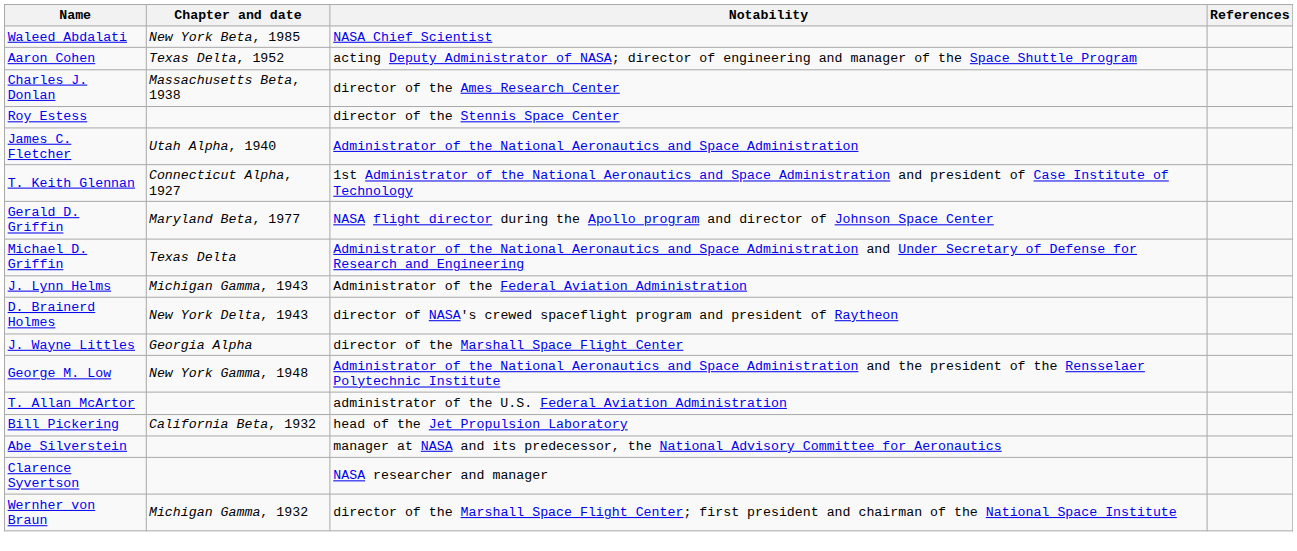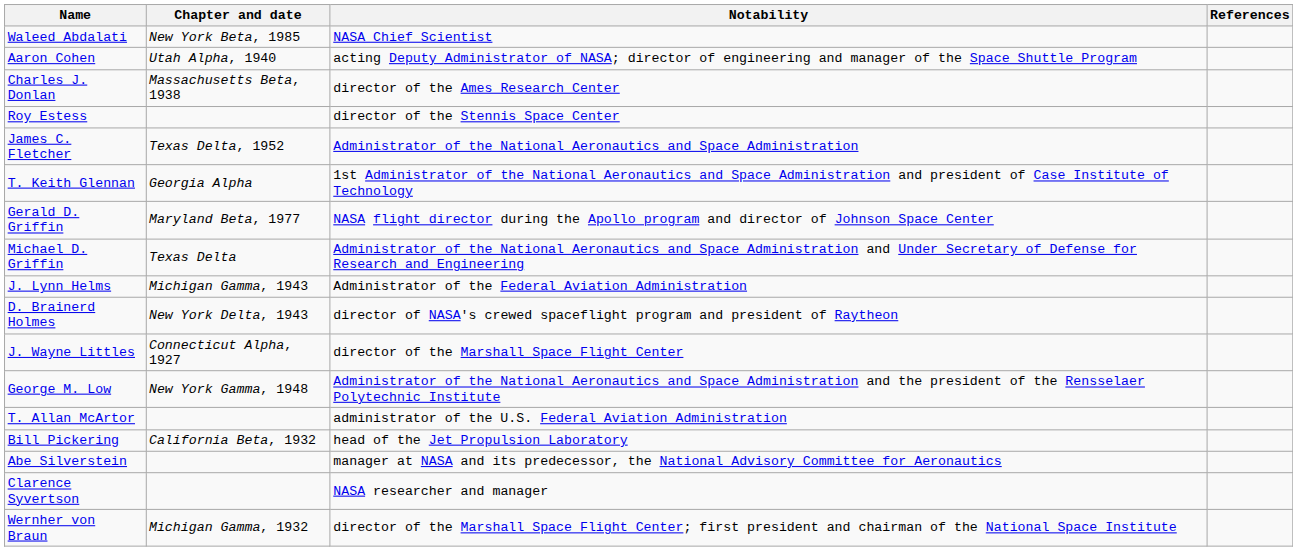 <table class="wikitable sortable" " style="width:100%;">
 <tr>
 <th>Name</th>
 <th>Chapter and date</th>
 <th>Notability</th>
 <th>References</th>
 </tr>
 <tr>
 <td><a href='#'>Waleed Abdalati</a></td>
 <td><em>New York Beta</em>, 1985</td>
 <td><a href='#'>NASA Chief Scientist</a></td>
 <td></td>
 </tr>
 <tr>
 <td><a href='#'>Aaron Cohen</a></td>
-<td><em>Texas Delta</em>, 1952</td>
+<td><em>Utah Alpha</em>, 1940</td>
 <td>acting <a href='#'>Deputy Administrator of NASA</a>; director of engineering and manager of the <a href='#'>Space Shuttle Program</a></td>
 <td></td>
 </tr>
 <tr>
 <td><a href='#'>Charles J. Donlan</a></td>
 <td><em>Massachusetts Beta</em>, 1938</td>
 <td>director of the <a href='#'>Ames Research Center</a></td>
 <td></td>
 </tr>
 <tr>
 <td><a href='#'>Roy Estess</a></td>
 <td></td>
 <td>director of the <a href='#'>Stennis Space Center</a></td>
 <td></td>
 </tr>
 <tr>
 <td><a href='#'>James C. Fletcher</a></td>
-<td><em>Utah Alpha</em>, 1940</td>
+<td><em>Texas Delta</em>, 1952</td>
 <td><a href='#'>Administrator of the National Aeronautics and Space Administration</a></td>
 <td></td>
 </tr>
 <tr>
 <td><a href='#'>T. Keith Glennan</a></td>
-<td><em>Connecticut Alpha</em>, 1927</td>
+<td><em>Georgia Alpha</em></td>
 <td>1st <a href='#'>Administrator of the National Aeronautics and Space Administration</a> and president of <a href='#'>Case Institute of Technology</a></td>
 <td></td>
 </tr>
 <tr>
 <td><a href='#'>Gerald D. Griffin</a></td>
 <td><em>Maryland Beta</em>, 1977</td>
 <td><a href='#'>NASA</a> <a href='#'>flight director</a> during the <a href='#'>Apollo program</a> and director of <a href='#'>Johnson Space Center</a></td>
 <td></td>
 </tr>
 <tr>
 <td><a href='#'>Michael D. Griffin</a></td>
 <td><em>Texas Delta</em></td>
 <td><a href='#'>Administrator of the National Aeronautics and Space Administration</a> and <a href='#'>Under Secretary of Defense for Research and Engineering</a></td>
 <td></td>
 </tr>
 <tr>
 <td><a href='#'>J. Lynn Helms</a></td>
 <td><em>Michigan Gamma</em>, 1943</td>
 <td>Administrator of the <a href='#'>Federal Aviation Administration</a></td>
 <td></td>
 </tr>
 <tr>
 <td><a href='#'>D. Brainerd Holmes</a></td>
 <td><em>New York Delta</em>, 1943</td>
 <td>director of <a href='#'>NASA</a>'s crewed spaceflight program and president of <a href='#'>Raytheon</a></td>
 <td></td>
 </tr>
 <tr>
 <td><a href='#'>J. Wayne Littles</a></td>
-<td><em>Georgia Alpha</em></td>
+<td><em>Connecticut Alpha</em>, 1927</td>
 <td>director of the <a href='#'>Marshall Space Flight Center</a></td>
 <td></td>
 </tr>
 <tr>
 <td><a href='#'>George M. Low</a></td>
 <td><em>New York Gamma</em>, 1948</td>
 <td><a href='#'>Administrator of the National Aeronautics and Space Administration</a> and the president of the <a href='#'>Rensselaer Polytechnic Institute</a></td>
 <td></td>
 </tr>
 <tr>
 <td><a href='#'>T. Allan McArtor</a></td>
 <td></td>
 <td>administrator of the U.S. <a href='#'>Federal Aviation Administration</a></td>
 <td></td>
 </tr>
 <tr>
 <td><a href='#'>Bill Pickering</a></td>
 <td><em>California Beta</em>, 1932</td>
 <td>head of the <a href='#'>Jet Propulsion Laboratory</a></td>
 <td></td>
 </tr>
 <tr>
 <td><a href='#'>Abe Silverstein</a></td>
 <td></td>
 <td>manager at <a href='#'>NASA</a> and its predecessor, the <a href='#'>National Advisory Committee for Aeronautics</a></td>
 <td></td>
 </tr>
 <tr>
 <td><a href='#'>Clarence Syvertson</a></td>
 <td></td>
 <td><a href='#'>NASA</a> researcher and manager</td>
 <td></td>
 </tr>
 <tr>
 <td><a href='#'>Wernher von Braun</a></td>
 <td><em>Michigan Gamma</em>, 1932</td>
 <td>director of the <a href='#'>Marshall Space Flight Center</a>; first president and chairman of the <a href='#'>National Space Institute</a></td>
 <td></td>
 </tr>
 </table>
